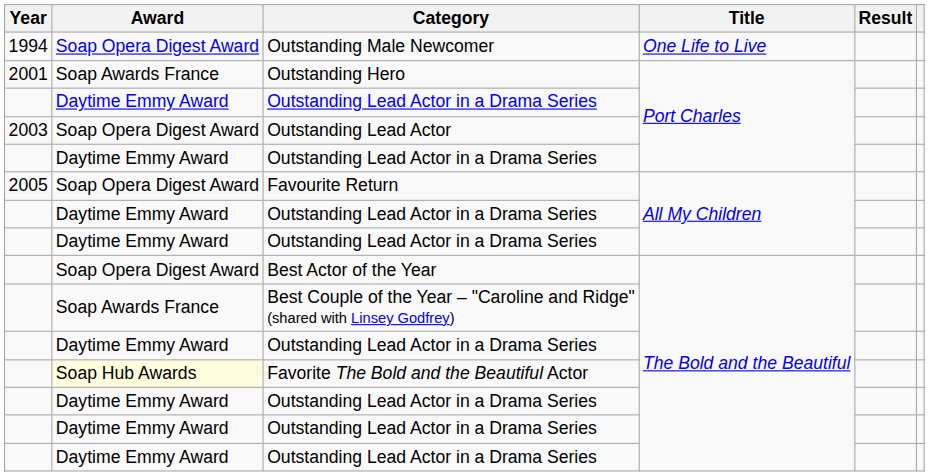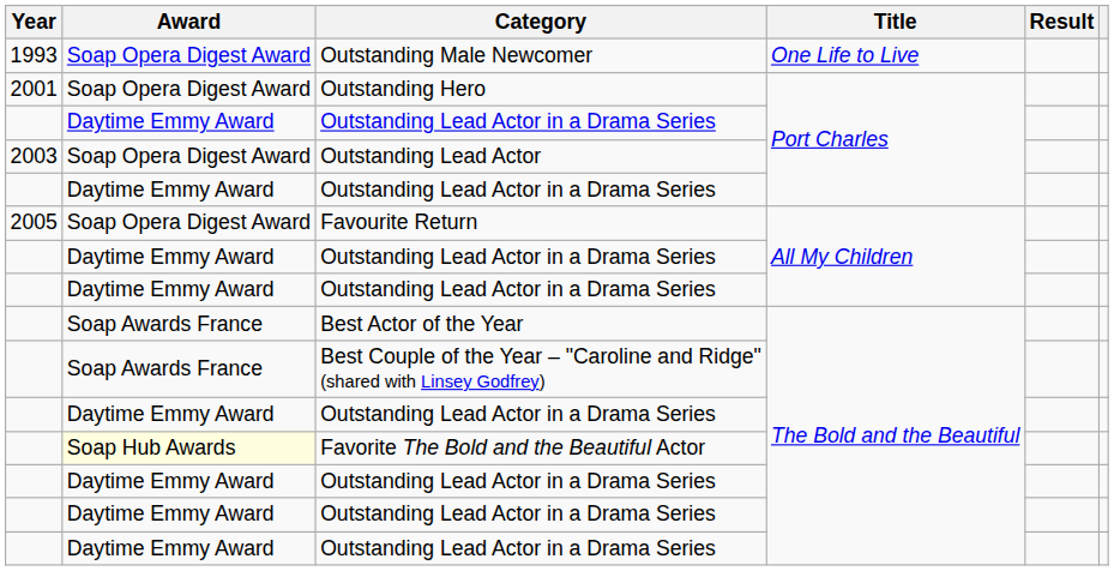 <table class="wikitable sortable plainrowheaders">
 <tr>
 <th scope="col">Year</th>
 <th scope="col">Award</th>
 <th scope="col">Category</th>
 <th scope="col">Title</th>
 <th scope="col">Result</th>
 <th scope="col" class="unsortable"></th>
 </tr>
 <tr>
-<td style="text-align:center;">1994</td>
+<td style="text-align:center;">1993</td>
 <td><a href='#'>Soap Opera Digest Award</a></td>
 <td>Outstanding Male Newcomer</td>
 <td><em><a href='#'>One Life to Live</a></em></td>
 <td></td>
 <td></td>
 </tr>
 <tr>
 <td style="text-align:center;">2001</td>
-<td>Soap Awards France</td>
+<td>Soap Opera Digest Award</td>
 <td>Outstanding Hero</td>
 <td rowspan="4"><em><a href='#'>Port Charles</a></em></td>
 <td></td>
 <td></td>
 </tr>
 <tr>
 <td></td>
 <td><a href='#'>Daytime Emmy Award</a></td>
 <td><a href='#'>Outstanding Lead Actor in a Drama Series</a></td>
 <td></td>
 <td></td>
 </tr>
 <tr>
 <td style="text-align:center;">2003</td>
 <td>Soap Opera Digest Award</td>
 <td>Outstanding Lead Actor</td>
 <td></td>
 <td></td>
 </tr>
 <tr>
 <td></td>
 <td>Daytime Emmy Award</td>
 <td>Outstanding Lead Actor in a Drama Series</td>
 <td></td>
 <td></td>
 </tr>
 <tr>
 <td style="text-align:center;">2005</td>
 <td>Soap Opera Digest Award</td>
 <td>Favourite Return</td>
 <td rowspan="3"><em><a href='#'>All My Children</a></em></td>
 <td></td>
 <td></td>
 </tr>
 <tr>
 <td></td>
 <td>Daytime Emmy Award</td>
 <td>Outstanding Lead Actor in a Drama Series</td>
 <td></td>
 <td></td>
 </tr>
 <tr>
 <td></td>
 <td>Daytime Emmy Award</td>
 <td>Outstanding Lead Actor in a Drama Series</td>
 <td></td>
 <td></td>
 </tr>
 <tr>
 <td></td>
-<td>Soap Opera Digest Award</td>
+<td>Soap Awards France</td>
 <td>Best Actor of the Year</td>
 <td rowspan="7"><em><a href='#'>The Bold and the Beautiful</a></em></td>
 <td></td>
 <td></td>
 </tr>
 <tr>
 <td></td>
 <td>Soap Awards France</td>
 <td>Best Couple of the Year – "Caroline and Ridge"  <small><br>(shared with <a href='#'>Linsey Godfrey</a>) </small></td>
 <td></td>
 <td></td>
 </tr>
 <tr>
 <td></td>
 <td>Daytime Emmy Award</td>
 <td>Outstanding Lead Actor in a Drama Series</td>
 <td></td>
 <td></td>
 </tr>
 <tr>
 <td></td>
 <td style="background: lightyellow;">Soap Hub Awards</td>
 <td>Favorite <em>The Bold and the Beautiful</em> Actor</td>
 <td></td>
 <td></td>
 </tr>
 <tr>
 <td></td>
 <td>Daytime Emmy Award</td>
 <td>Outstanding Lead Actor in a Drama Series</td>
 <td></td>
 <td></td>
 </tr>
 <tr>
 <td></td>
 <td>Daytime Emmy Award</td>
 <td>Outstanding Lead Actor in a Drama Series</td>
 <td></td>
 <td></td>
 </tr>
 <tr>
 <td></td>
 <td>Daytime Emmy Award</td>
 <td>Outstanding Lead Actor in a Drama Series</td>
 <td></td>
 <td></td>
 </tr>
 </table>
